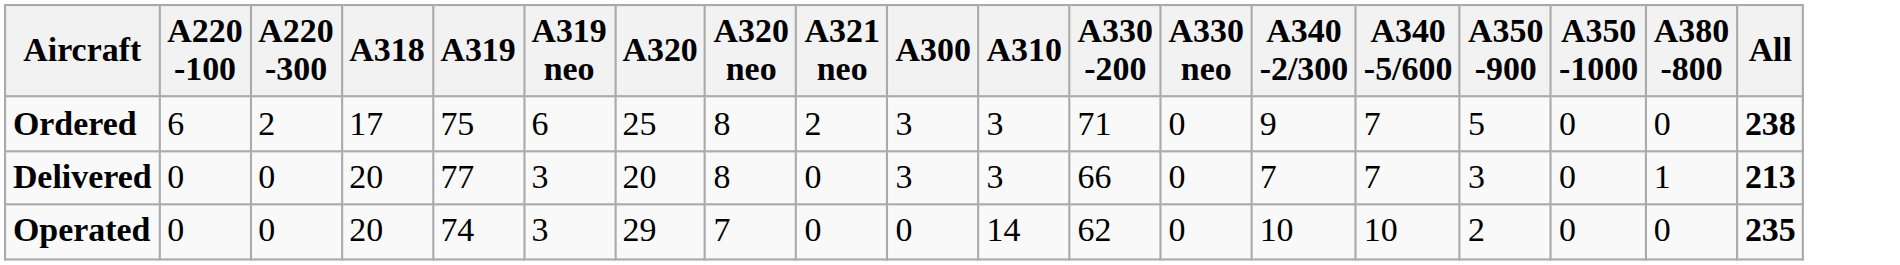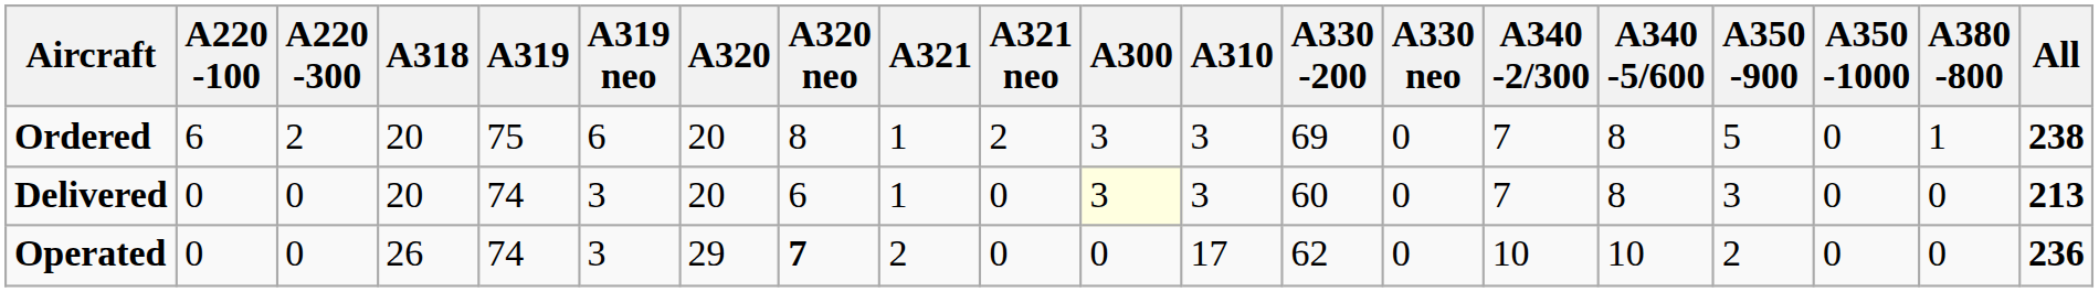 <table class="wikitable">
 <tr>
 <th>Aircraft</th>
 <th>A220<br>-100</th>
 <th>A220<br>-300</th>
 <th>A318</th>
 <th>A319</th>
 <th>A319<br>neo</th>
 <th>A320</th>
 <th>A320<br>neo</th>
+<th>A321</th>
 <th>A321<br>neo</th>
 <th>A300</th>
 <th>A310</th>
 <th>A330<br>-200</th>
 <th>A330<br>neo</th>
 <th>A340<br>-2/300</th>
 <th>A340<br>-5/600</th>
 <th>A350<br>-900</th>
 <th>A350<br>-1000</th>
 <th>A380<br>-800</th>
 <th>All</th>
 </tr>
 <tr>
 <td><strong>Ordered</strong></td>
 <td>6</td>
 <td>2</td>
-<td>17</td>
+<td>20</td>
 <td>75</td>
 <td>6</td>
-<td>25</td>
+<td>20</td>
 <td>8</td>
+<td>1</td>
 <td>2</td>
 <td>3</td>
 <td>3</td>
-<td>71</td>
+<td>69</td>
 <td>0</td>
-<td>9</td>
 <td>7</td>
+<td>8</td>
 <td>5</td>
 <td>0</td>
-<td>0</td>
+<td>1</td>
 <td><strong>238</strong></td>
 </tr>
 <tr>
 <td><strong>Delivered</strong></td>
 <td>0</td>
 <td>0</td>
 <td>20</td>
-<td>77</td>
+<td>74</td>
 <td>3</td>
 <td>20</td>
-<td>8</td>
+<td>6</td>
+<td>1</td>
 <td>0</td>
+<td style="background: lightyellow;">3</td>
 <td>3</td>
-<td>3</td>
-<td>66</td>
+<td>60</td>
 <td>0</td>
 <td>7</td>
-<td>7</td>
+<td>8</td>
 <td>3</td>
 <td>0</td>
-<td>1</td>
+<td>0</td>
 <td><strong>213</strong></td>
 </tr>
 <tr>
 <td><strong>Operated</strong></td>
 <td>0</td>
 <td>0</td>
-<td>20</td>
+<td>26</td>
 <td>74</td>
 <td>3</td>
 <td>29</td>
-<td>7</td>
+<td><strong>7</strong></td>
+<td>2</td>
 <td>0</td>
 <td>0</td>
-<td>14</td>
+<td>17</td>
 <td>62</td>
 <td>0</td>
 <td>10</td>
 <td>10</td>
 <td>2</td>
 <td>0</td>
 <td>0</td>
-<td><strong>235</strong></td>
+<td><strong>236</strong></td>
 </tr>
 </table>
